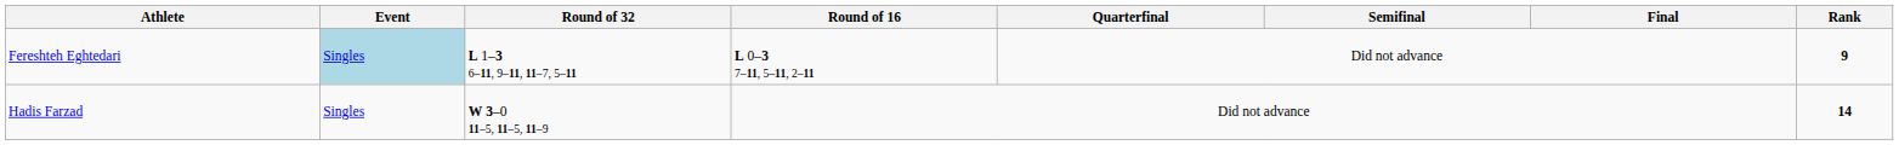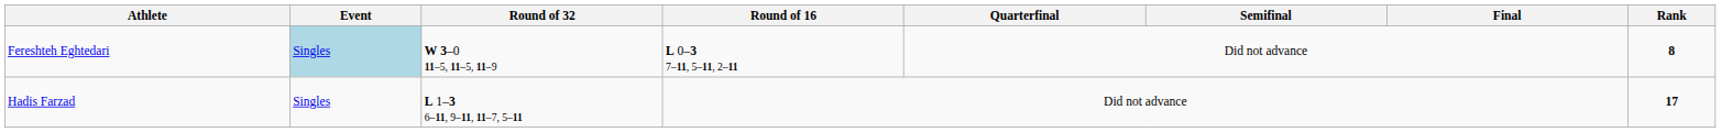 <table class="wikitable" width="98%" style="text-align:left; font-size:90%">
 <tr>
 <th width="13%">Athlete</th>
 <th width="6%">Event</th>
 <th width="11%">Round of 32</th>
 <th width="11%">Round of 16</th>
 <th width="11%">Quarterfinal</th>
 <th width="11%">Semifinal</th>
 <th width="11%">Final</th>
 <th width="4%">Rank</th>
 </tr>
 <tr>
 <td><a href='#'>Fereshteh Eghtedari</a></td>
 <td style="background: lightblue;"><a href='#'>Singles</a></td>
-<td><br><strong>L</strong> 1–<strong>3</strong><br><small>6–<strong>11</strong>, 9–<strong>11</strong>, <strong>11</strong>–7, 5–<strong>11</strong></small></td>
+<td><br><strong>W</strong> <strong>3</strong>–0<br><small><strong>11</strong>–5, <strong>11</strong>–5, <strong>11</strong>–9</small></td>
 <td><br><strong>L</strong> 0–<strong>3</strong><br><small>7–<strong>11</strong>, 5–<strong>11</strong>, 2–<strong>11</strong></small></td>
 <td colspan=3 align=center>Did not advance</td>
-<td align=center><strong>9</strong></td>
+<td align=center><strong>8</strong></td>
 </tr>
 <tr>
 <td><a href='#'>Hadis Farzad</a></td>
 <td><a href='#'>Singles</a></td>
-<td><br><strong>W</strong> <strong>3</strong>–0<br><small><strong>11</strong>–5, <strong>11</strong>–5, <strong>11</strong>–9</small></td>
+<td><br><strong>L</strong> 1–<strong>3</strong><br><small>6–<strong>11</strong>, 9–<strong>11</strong>, <strong>11</strong>–7, 5–<strong>11</strong></small></td>
 <td colspan=4 align=center>Did not advance</td>
-<td align=center><strong>14</strong></td>
+<td align=center><strong>17</strong></td>
 </tr>
 </table>
